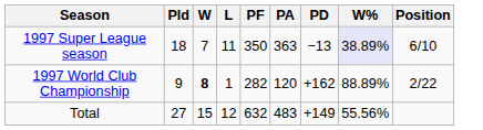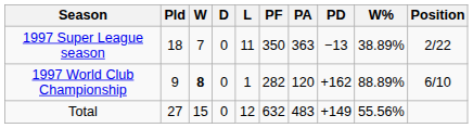 <table class="wikitable" style="text-align:center;">
 <tr>
 <th width=175>Season</th>
 <th style="width:20px;" abbr="Played">Pld</th>
 <th style="width:20px;" abbr="Won">W</th>
+<th style="width:20px;" abbr="Drawn">D</th>
 <th style="width:20px;" abbr="Lost">L</th>
 <th style="width:20px;" abbr="Points for">PF</th>
 <th style="width:20px;" abbr="Points against">PA</th>
 <th style="width:20px;" abbr="Points difference">PD</th>
 <th style="width:20px;" abbr="Win percentage">W%</th>
 <th style="width:20px;" abbr="Position">Position</th>
 </tr>
 <tr>
 <td><a href='#'>1997 Super League season</a></td>
 <td>18</td>
 <td>7</td>
+<td>0</td>
 <td>11</td>
 <td>350</td>
 <td>363</td>
 <td>−13</td>
-<td style="background: lavender;">38.89%</td>
-<td>6/10</td>
+<td>38.89%</td>
+<td>2/22</td>
 </tr>
 <tr>
 <td><a href='#'>1997 World Club Championship</a></td>
 <td>9</td>
 <td><strong>8</strong></td>
+<td>0</td>
 <td>1</td>
 <td>282</td>
 <td>120</td>
 <td>+162</td>
 <td>88.89%</td>
-<td>2/22</td>
+<td>6/10</td>
 </tr>
 <tr>
 <td>Total</td>
 <td>27</td>
 <td>15</td>
+<td>0</td>
 <td>12</td>
 <td>632</td>
 <td>483</td>
 <td>+149</td>
 <td>55.56%</td>
 <td></td>
 </tr>
 </table>
